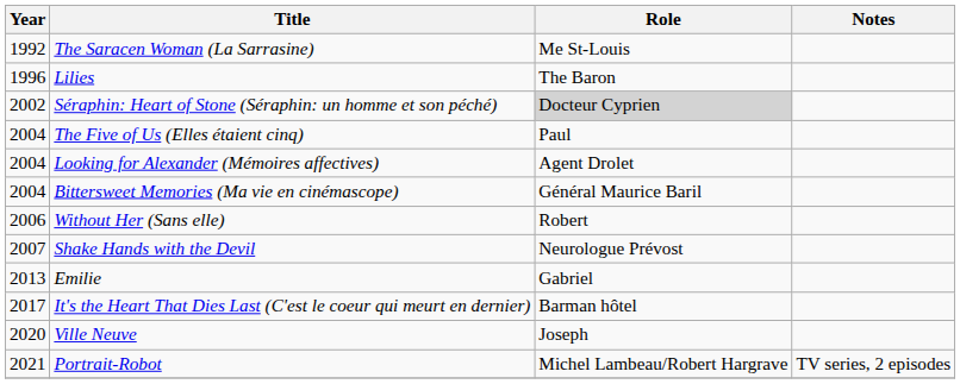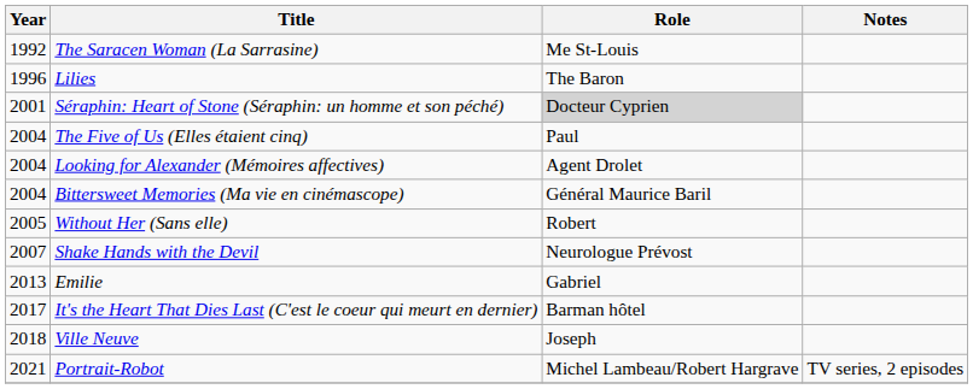 <table class="wikitable">
 <tr>
 <th>Year</th>
 <th>Title</th>
 <th>Role</th>
 <th>Notes</th>
 </tr>
 <tr>
 <td>1992</td>
 <td><em><a href='#'>The Saracen Woman</a> (La Sarrasine)</em></td>
 <td>Me St-Louis</td>
 <td></td>
 </tr>
 <tr>
 <td>1996</td>
 <td><em><a href='#'>Lilies</a></em></td>
 <td>The Baron</td>
 <td></td>
 </tr>
 <tr>
-<td>2002</td>
+<td>2001</td>
 <td><em><a href='#'>Séraphin: Heart of Stone</a> (Séraphin: un homme et son péché)</em></td>
 <td style="background: lightgrey;">Docteur Cyprien</td>
 <td></td>
 </tr>
 <tr>
 <td>2004</td>
 <td><em><a href='#'>The Five of Us</a> (Elles étaient cinq)</em></td>
 <td>Paul</td>
 <td></td>
 </tr>
 <tr>
 <td>2004</td>
 <td><em><a href='#'>Looking for Alexander</a> (Mémoires affectives)</em></td>
 <td>Agent Drolet</td>
 <td></td>
 </tr>
 <tr>
 <td>2004</td>
 <td><em><a href='#'>Bittersweet Memories</a> (Ma vie en cinémascope)</em></td>
 <td>Général Maurice Baril</td>
 <td></td>
 </tr>
 <tr>
-<td>2006</td>
+<td>2005</td>
 <td><em><a href='#'>Without Her</a> (Sans elle)</em></td>
 <td>Robert</td>
 <td></td>
 </tr>
 <tr>
 <td>2007</td>
 <td><em><a href='#'>Shake Hands with the Devil</a></em></td>
 <td>Neurologue Prévost</td>
 <td></td>
 </tr>
 <tr>
 <td>2013</td>
 <td><em>Emilie</em></td>
 <td>Gabriel</td>
 <td></td>
 </tr>
 <tr>
 <td>2017</td>
 <td><em><a href='#'>It's the Heart That Dies Last</a> (C'est le coeur qui meurt en dernier)</em></td>
 <td>Barman hôtel</td>
 <td></td>
 </tr>
 <tr>
-<td>2020</td>
+<td>2018</td>
 <td><em><a href='#'>Ville Neuve</a></em></td>
 <td>Joseph</td>
 <td></td>
 </tr>
 <tr>
 <td>2021</td>
 <td><em><a href='#'>Portrait-Robot</a></em></td>
 <td>Michel Lambeau/Robert Hargrave</td>
 <td>TV series, 2 episodes</td>
 </tr>
 <tr>
 </tr>
 </table>
